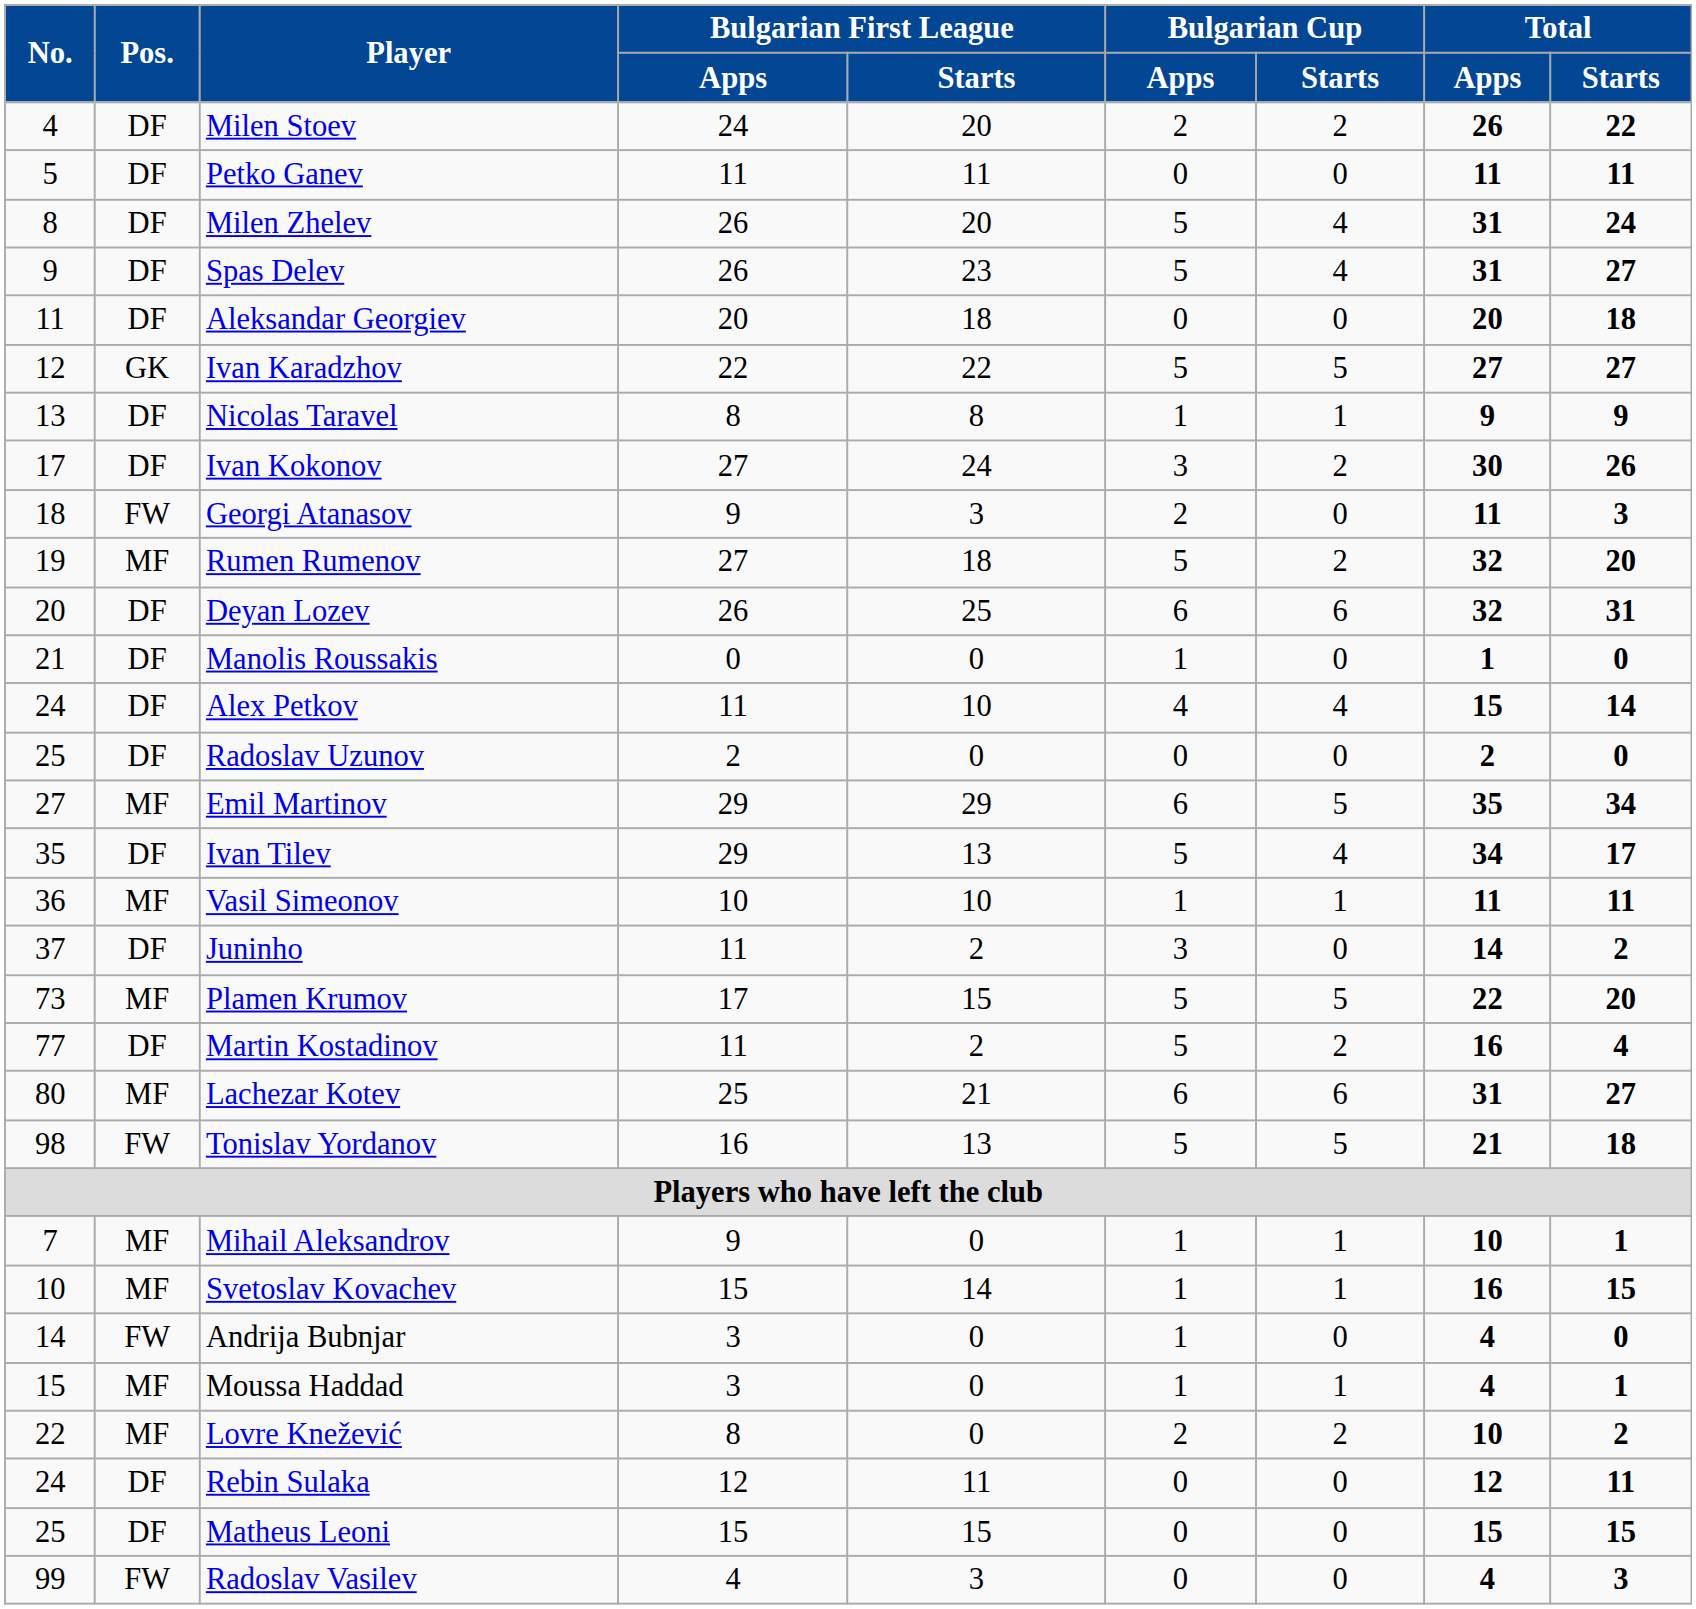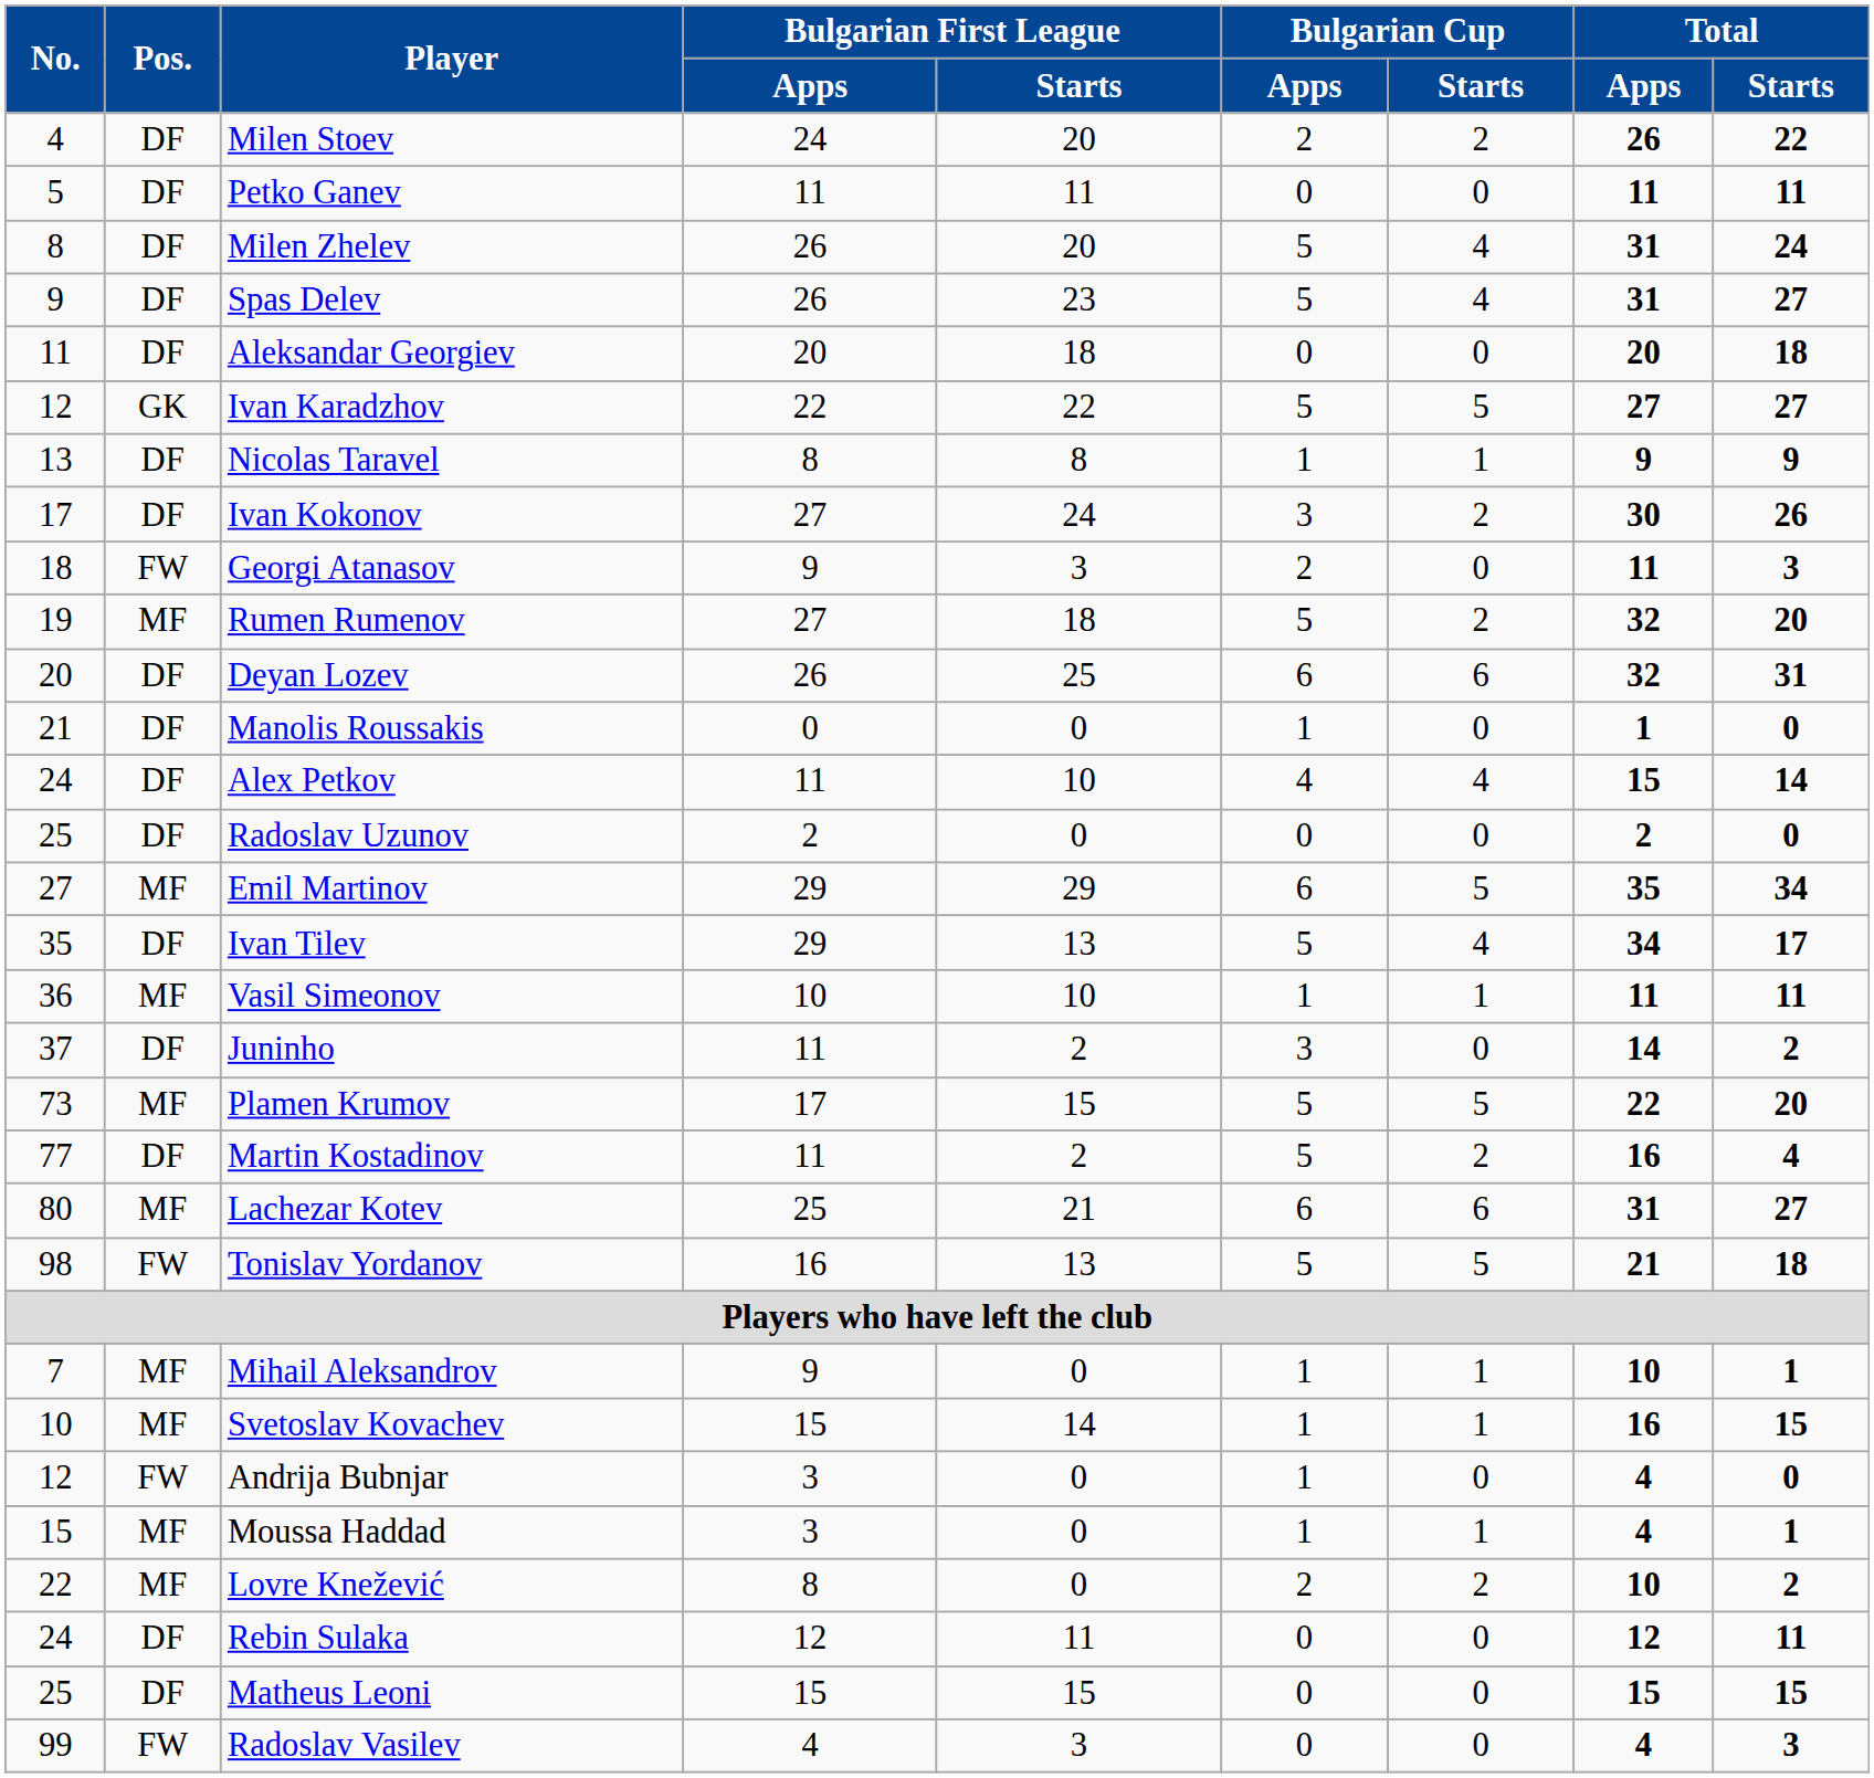 <table class="wikitable sortable" style="text-align:center;width:100%;">
 <tr>
 <th rowspan=2 style=background-color:#034694;color:#FFFFFF>No.</th>
 <th rowspan=2 style=background-color:#034694;color:#FFFFFF>Pos.</th>
 <th rowspan=2 style=background-color:#034694;color:#FFFFFF>Player</th>
 <th colspan=2 style=background:#034694;color:#FFFFFF>Bulgarian First League</th>
 <th colspan=2 style=background:#034694;color:#FFFFFF>Bulgarian Cup</th>
 <th colspan=2 style=background:#034694;color:#FFFFFF>Total</th>
 </tr>
 <tr>
 <th style=background-color:#034694;color:#FFFFFF>Apps</th>
 <th style=background-color:#034694;color:#FFFFFF>Starts</th>
 <th style=background-color:#034694;color:#FFFFFF>Apps</th>
 <th style=background-color:#034694;color:#FFFFFF>Starts</th>
 <th style=background-color:#034694;color:#FFFFFF>Apps</th>
 <th style=background-color:#034694;color:#FFFFFF>Starts</th>
 </tr>
 <tr>
 <td>4</td>
 <td>DF</td>
 <td align=left> <a href='#'>Milen Stoev</a></td>
 <td>24</td>
 <td>20</td>
 <td>2</td>
 <td>2</td>
 <td><strong>26</strong></td>
 <td><strong>22</strong></td>
 </tr>
 <tr>
 <td>5</td>
 <td>DF</td>
 <td align=left> <a href='#'>Petko Ganev</a></td>
 <td>11</td>
 <td>11</td>
 <td>0</td>
 <td>0</td>
 <td><strong>11</strong></td>
 <td><strong>11</strong></td>
 </tr>
 <tr>
 <td>8</td>
 <td>DF</td>
 <td align=left> <a href='#'>Milen Zhelev</a></td>
 <td>26</td>
 <td>20</td>
 <td>5</td>
 <td>4</td>
 <td><strong>31</strong></td>
 <td><strong>24</strong></td>
 </tr>
 <tr>
 <td>9</td>
 <td>DF</td>
 <td align=left> <a href='#'>Spas Delev</a></td>
 <td>26</td>
 <td>23</td>
 <td>5</td>
 <td>4</td>
 <td><strong>31</strong></td>
 <td><strong>27</strong></td>
 </tr>
 <tr>
 <td>11</td>
 <td>DF</td>
 <td align=left> <a href='#'>Aleksandar Georgiev</a></td>
 <td>20</td>
 <td>18</td>
 <td>0</td>
 <td>0</td>
 <td><strong>20</strong></td>
 <td><strong>18</strong></td>
 </tr>
 <tr>
 <td>12</td>
 <td>GK</td>
 <td align=left> <a href='#'>Ivan Karadzhov</a></td>
 <td>22</td>
 <td>22</td>
 <td>5</td>
 <td>5</td>
 <td><strong>27</strong></td>
 <td><strong>27</strong></td>
 </tr>
 <tr>
 <td>13</td>
 <td>DF</td>
 <td align=left> <a href='#'>Nicolas Taravel</a></td>
 <td>8</td>
 <td>8</td>
 <td>1</td>
 <td>1</td>
 <td><strong>9</strong></td>
 <td><strong>9</strong></td>
 </tr>
 <tr>
 <td>17</td>
 <td>DF</td>
 <td align=left> <a href='#'>Ivan Kokonov</a></td>
 <td>27</td>
 <td>24</td>
 <td>3</td>
 <td>2</td>
 <td><strong>30</strong></td>
 <td><strong>26</strong></td>
 </tr>
 <tr>
 <td>18</td>
 <td>FW</td>
 <td align=left> <a href='#'>Georgi Atanasov</a></td>
 <td>9</td>
 <td>3</td>
 <td>2</td>
 <td>0</td>
 <td><strong>11</strong></td>
 <td><strong>3</strong></td>
 </tr>
 <tr>
 <td>19</td>
 <td>MF</td>
 <td align=left> <a href='#'>Rumen Rumenov</a></td>
 <td>27</td>
 <td>18</td>
 <td>5</td>
 <td>2</td>
 <td><strong>32</strong></td>
 <td><strong>20</strong></td>
 </tr>
 <tr>
 <td>20</td>
 <td>DF</td>
 <td align=left> <a href='#'>Deyan Lozev</a></td>
 <td>26</td>
 <td>25</td>
 <td>6</td>
 <td>6</td>
 <td><strong>32</strong></td>
 <td><strong>31</strong></td>
 </tr>
 <tr>
 <td>21</td>
 <td>DF</td>
 <td align=left> <a href='#'>Manolis Roussakis</a></td>
 <td>0</td>
 <td>0</td>
 <td>1</td>
 <td>0</td>
 <td><strong>1</strong></td>
 <td><strong>0</strong></td>
 </tr>
 <tr>
 <td>24</td>
 <td>DF</td>
 <td align=left> <a href='#'>Alex Petkov</a></td>
 <td>11</td>
 <td>10</td>
 <td>4</td>
 <td>4</td>
 <td><strong>15</strong></td>
 <td><strong>14</strong></td>
 </tr>
 <tr>
 <td>25</td>
 <td>DF</td>
 <td align=left> <a href='#'>Radoslav Uzunov</a></td>
 <td>2</td>
 <td>0</td>
 <td>0</td>
 <td>0</td>
 <td><strong>2</strong></td>
 <td><strong>0</strong></td>
 </tr>
 <tr>
 <td>27</td>
 <td>MF</td>
 <td align=left> <a href='#'>Emil Martinov</a></td>
 <td>29</td>
 <td>29</td>
 <td>6</td>
 <td>5</td>
 <td><strong>35</strong></td>
 <td><strong>34</strong></td>
 </tr>
 <tr>
 <td>35</td>
 <td>DF</td>
 <td align=left> <a href='#'>Ivan Tilev</a></td>
 <td>29</td>
 <td>13</td>
 <td>5</td>
 <td>4</td>
 <td><strong>34</strong></td>
 <td><strong>17</strong></td>
 </tr>
 <tr>
 <td>36</td>
 <td>MF</td>
 <td align=left> <a href='#'>Vasil Simeonov</a></td>
 <td>10</td>
 <td>10</td>
 <td>1</td>
 <td>1</td>
 <td><strong>11</strong></td>
 <td><strong>11</strong></td>
 </tr>
 <tr>
 <td>37</td>
 <td>DF</td>
 <td align=left> <a href='#'>Juninho</a></td>
 <td>11</td>
 <td>2</td>
 <td>3</td>
 <td>0</td>
 <td><strong>14</strong></td>
 <td><strong>2</strong></td>
 </tr>
 <tr>
 <td>73</td>
 <td>MF</td>
 <td align=left> <a href='#'>Plamen Krumov</a></td>
 <td>17</td>
 <td>15</td>
 <td>5</td>
 <td>5</td>
 <td><strong>22</strong></td>
 <td><strong>20</strong></td>
 </tr>
 <tr>
 <td>77</td>
 <td>DF</td>
 <td align=left> <a href='#'>Martin Kostadinov</a></td>
 <td>11</td>
 <td>2</td>
 <td>5</td>
 <td>2</td>
 <td><strong>16</strong></td>
 <td><strong>4</strong></td>
 </tr>
 <tr>
 <td>80</td>
 <td>MF</td>
 <td align=left> <a href='#'>Lachezar Kotev</a></td>
 <td>25</td>
 <td>21</td>
 <td>6</td>
 <td>6</td>
 <td><strong>31</strong></td>
 <td><strong>27</strong></td>
 </tr>
 <tr>
 <td>98</td>
 <td>FW</td>
 <td align=left> <a href='#'>Tonislav Yordanov</a></td>
 <td>16</td>
 <td>13</td>
 <td>5</td>
 <td>5</td>
 <td><strong>21</strong></td>
 <td><strong>18</strong></td>
 </tr>
 <tr>
 <th colspan="9"  style="background:#dcdcdc; text-align:center;">Players who have left the club</th>
 </tr>
 <tr>
 <td>7</td>
 <td>MF</td>
 <td align=left> <a href='#'>Mihail Aleksandrov</a></td>
 <td>9</td>
 <td>0</td>
 <td>1</td>
 <td>1</td>
 <td><strong>10</strong></td>
 <td><strong>1</strong></td>
 </tr>
 <tr>
 <td>10</td>
 <td>MF</td>
 <td align=left> <a href='#'>Svetoslav Kovachev</a></td>
 <td>15</td>
 <td>14</td>
 <td>1</td>
 <td>1</td>
 <td><strong>16</strong></td>
 <td><strong>15</strong></td>
 </tr>
 <tr>
-<td>14</td>
+<td>12</td>
 <td>FW</td>
 <td align=left> Andrija Bubnjar</td>
 <td>3</td>
 <td>0</td>
 <td>1</td>
 <td>0</td>
 <td><strong>4</strong></td>
 <td><strong>0</strong></td>
 </tr>
 <tr>
 <td>15</td>
 <td>MF</td>
 <td align=left> Moussa Haddad</td>
 <td>3</td>
 <td>0</td>
 <td>1</td>
 <td>1</td>
 <td><strong>4</strong></td>
 <td><strong>1</strong></td>
 </tr>
 <tr>
 <td>22</td>
 <td>MF</td>
 <td align=left> <a href='#'>Lovre Knežević</a></td>
 <td>8</td>
 <td>0</td>
 <td>2</td>
 <td>2</td>
 <td><strong>10</strong></td>
 <td><strong>2</strong></td>
 </tr>
 <tr>
 <td>24</td>
 <td>DF</td>
 <td align=left> <a href='#'>Rebin Sulaka</a></td>
 <td>12</td>
 <td>11</td>
 <td>0</td>
 <td>0</td>
 <td><strong>12</strong></td>
 <td><strong>11</strong></td>
 </tr>
 <tr>
 <td>25</td>
 <td>DF</td>
 <td align=left> <a href='#'>Matheus Leoni</a></td>
 <td>15</td>
 <td>15</td>
 <td>0</td>
 <td>0</td>
 <td><strong>15</strong></td>
 <td><strong>15</strong></td>
 </tr>
 <tr>
 <td>99</td>
 <td>FW</td>
 <td align=left> <a href='#'>Radoslav Vasilev</a></td>
 <td>4</td>
 <td>3</td>
 <td>0</td>
 <td>0</td>
 <td><strong>4</strong></td>
 <td><strong>3</strong></td>
 </tr>
 </table>
